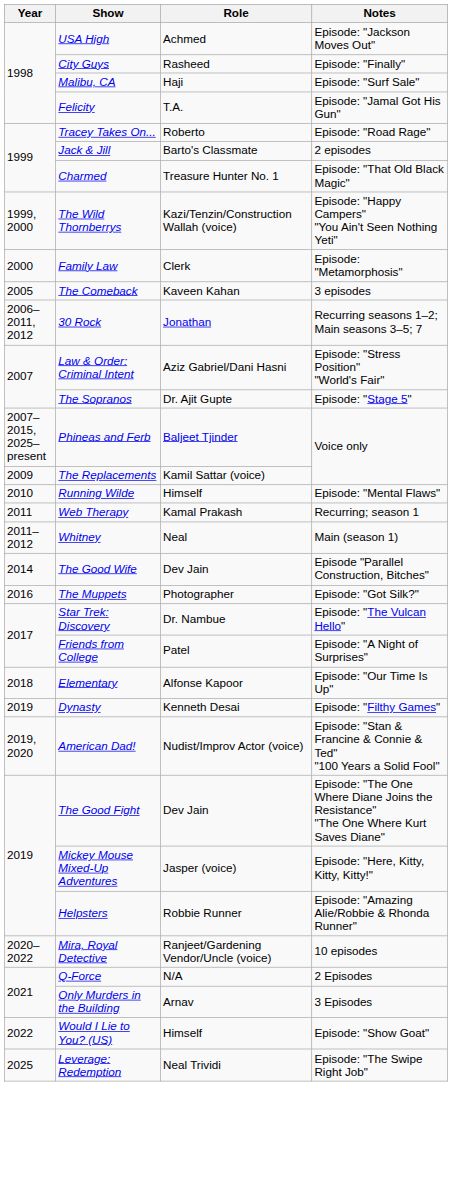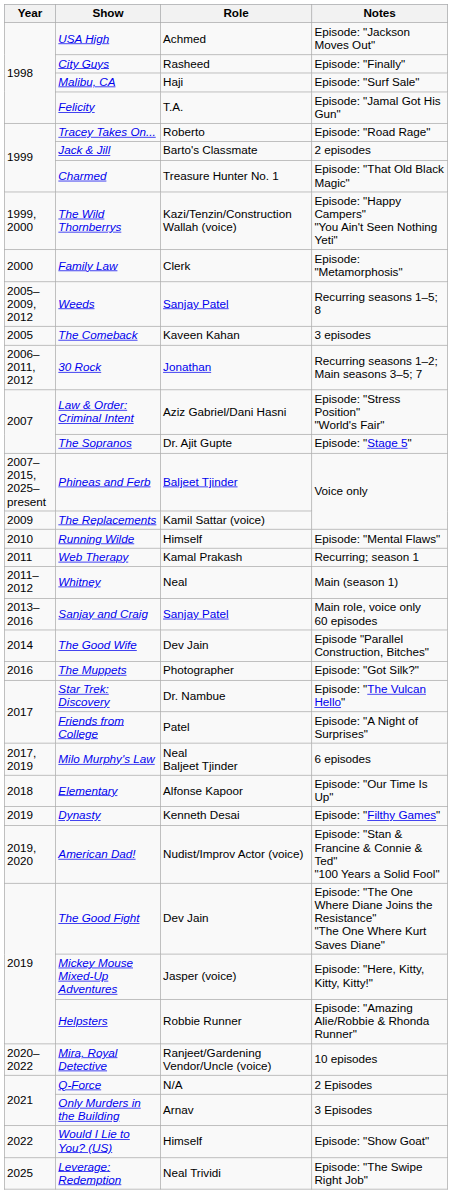 <table class="wikitable">
 <tr style="background:#b0c4de; text-align:center;">
 <th>Year</th>
 <th>Show</th>
 <th>Role</th>
 <th>Notes</th>
 </tr>
 <tr>
 <td rowspan="4">1998</td>
 <td><em><a href='#'>USA High</a></em></td>
 <td>Achmed</td>
 <td>Episode: "Jackson Moves Out"</td>
 </tr>
 <tr>
 <td><em><a href='#'>City Guys</a></em></td>
 <td>Rasheed</td>
 <td>Episode: "Finally"</td>
 </tr>
 <tr>
 <td><em><a href='#'>Malibu, CA</a></em></td>
 <td>Haji</td>
 <td>Episode: "Surf Sale"</td>
 </tr>
 <tr>
 <td><em><a href='#'>Felicity</a></em></td>
 <td>T.A.</td>
 <td>Episode: "Jamal Got His Gun"</td>
 </tr>
 <tr>
 <td rowspan="3">1999</td>
 <td><em><a href='#'>Tracey Takes On...</a></em></td>
 <td>Roberto</td>
 <td>Episode: "Road Rage"</td>
 </tr>
 <tr>
 <td><em><a href='#'>Jack & Jill</a></em></td>
 <td>Barto's Classmate</td>
 <td>2 episodes</td>
 </tr>
 <tr>
 <td><em><a href='#'>Charmed</a></em></td>
 <td>Treasure Hunter No. 1</td>
 <td>Episode: "That Old Black Magic"</td>
 </tr>
 <tr>
 <td>1999,<br>2000</td>
 <td><em><a href='#'>The Wild Thornberrys</a></em></td>
 <td>Kazi/Tenzin/Construction Wallah (voice)</td>
 <td>Episode: "Happy Campers" <br> "You Ain't Seen Nothing Yeti"</td>
 </tr>
 <tr>
 <td>2000</td>
 <td><em><a href='#'>Family Law</a></em></td>
 <td>Clerk</td>
 <td>Episode: "Metamorphosis"</td>
 </tr>
 <tr>
+<td>2005–2009,<br>2012</td>
+<td><em><a href='#'>Weeds</a></em></td>
+<td><a href='#'>Sanjay Patel</a></td>
+<td>Recurring seasons 1–5; 8</td>
+</tr>
+<tr>
 <td>2005</td>
 <td><em><a href='#'>The Comeback</a></em></td>
 <td>Kaveen Kahan</td>
 <td>3 episodes</td>
 </tr>
 <tr>
 <td>2006–2011,<br>2012</td>
 <td><em><a href='#'>30 Rock</a></em></td>
 <td><a href='#'>Jonathan</a></td>
 <td>Recurring seasons 1–2; Main seasons 3–5; 7</td>
 </tr>
 <tr>
 <td rowspan="2">2007</td>
 <td><em><a href='#'>Law & Order: Criminal Intent</a></em></td>
 <td>Aziz Gabriel/Dani Hasni</td>
 <td>Episode: "Stress Position" <br> "World's Fair"</td>
 </tr>
 <tr>
 <td><em><a href='#'>The Sopranos</a></em></td>
 <td>Dr. Ajit Gupte</td>
 <td>Episode: "<a href='#'>Stage 5</a>"</td>
 </tr>
 <tr>
 <td>2007–2015,<br>2025–present</td>
 <td><em><a href='#'>Phineas and Ferb</a></em></td>
 <td><a href='#'>Baljeet Tjinder</a></td>
 <td rowspan="2">Voice only</td>
 </tr>
 <tr>
 <td>2009</td>
 <td><em><a href='#'>The Replacements</a></em></td>
 <td>Kamil Sattar (voice)</td>
 </tr>
 <tr>
 <td>2010</td>
 <td><em><a href='#'>Running Wilde</a></em></td>
 <td>Himself</td>
 <td>Episode: "Mental Flaws"</td>
 </tr>
 <tr>
 <td>2011</td>
 <td><em><a href='#'>Web Therapy</a></em></td>
 <td>Kamal Prakash</td>
 <td>Recurring; season 1</td>
 </tr>
 <tr>
 <td>2011–2012</td>
 <td><em><a href='#'>Whitney</a></em></td>
 <td>Neal</td>
 <td>Main (season 1)</td>
 </tr>
 <tr>
+<td>2013–2016</td>
+<td><em><a href='#'>Sanjay and Craig</a></em></td>
+<td><a href='#'>Sanjay Patel</a></td>
+<td>Main role, voice only<br>60 episodes</td>
+</tr>
+<tr>
 <td>2014</td>
 <td><em><a href='#'>The Good Wife</a></em></td>
 <td>Dev Jain</td>
 <td>Episode "Parallel Construction, Bitches"</td>
 </tr>
 <tr>
 <td>2016</td>
 <td><em><a href='#'>The Muppets</a></em></td>
 <td>Photographer</td>
 <td>Episode: "Got Silk?"</td>
 </tr>
 <tr>
 <td rowspan="2">2017</td>
 <td><em><a href='#'>Star Trek: Discovery</a></em></td>
 <td>Dr. Nambue</td>
 <td>Episode: "<a href='#'>The Vulcan Hello</a>"</td>
 </tr>
 <tr>
 <td><em><a href='#'>Friends from College</a></em></td>
 <td>Patel</td>
 <td>Episode: "A Night of Surprises"</td>
+</tr>
+<tr>
+<td>2017,<br>2019</td>
+<td><em><a href='#'>Milo Murphy's Law</a></em></td>
+<td>Neal<br>Baljeet Tjinder</td>
+<td>6 episodes</td>
 </tr>
 <tr>
 <td>2018</td>
 <td><em><a href='#'>Elementary</a></em></td>
 <td>Alfonse Kapoor</td>
 <td>Episode: "Our Time Is Up"</td>
 </tr>
 <tr>
 <td>2019</td>
 <td><em><a href='#'>Dynasty</a></em></td>
 <td>Kenneth Desai</td>
 <td>Episode: "<a href='#'>Filthy Games</a>"</td>
 </tr>
 <tr>
 <td>2019,<br>2020</td>
 <td><em><a href='#'>American Dad!</a></em></td>
 <td>Nudist/Improv Actor (voice)</td>
 <td>Episode: "Stan & Francine & Connie & Ted" <br> "100 Years a Solid Fool"</td>
 </tr>
 <tr>
 <td rowspan="3">2019</td>
 <td><em><a href='#'>The Good Fight</a></em></td>
 <td>Dev Jain</td>
 <td>Episode: "The One Where Diane Joins the Resistance" <br> "The One Where Kurt Saves Diane"</td>
 </tr>
 <tr>
 <td><em><a href='#'>Mickey Mouse Mixed-Up Adventures</a></em></td>
 <td>Jasper (voice)</td>
 <td>Episode: "Here, Kitty, Kitty, Kitty!"</td>
 </tr>
 <tr>
 <td><em><a href='#'>Helpsters</a></em></td>
 <td>Robbie Runner</td>
 <td>Episode: "Amazing Alie/Robbie & Rhonda Runner"</td>
 </tr>
 <tr>
 <td>2020–2022</td>
 <td><em><a href='#'>Mira, Royal Detective</a></em></td>
 <td>Ranjeet/Gardening Vendor/Uncle (voice)</td>
 <td>10 episodes</td>
 </tr>
 <tr>
 <td rowspan="2">2021</td>
 <td><em><a href='#'>Q-Force</a></em></td>
 <td>N/A</td>
 <td>2 Episodes</td>
 </tr>
 <tr>
 <td><em><a href='#'>Only Murders in the Building</a></em></td>
 <td>Arnav</td>
 <td>3 Episodes</td>
 </tr>
 <tr>
 <td>2022</td>
 <td><em><a href='#'>Would I Lie to You? (US)</a></em></td>
 <td>Himself</td>
 <td>Episode: "Show Goat"</td>
 </tr>
 <tr>
 <td>2025</td>
 <td><em><a href='#'>Leverage: Redemption</a></em></td>
 <td>Neal Trividi</td>
 <td>Episode: "The Swipe Right Job"</td>
 </tr>
 </table>
